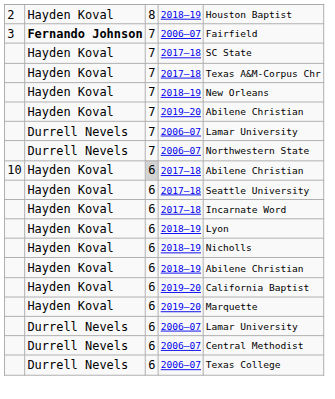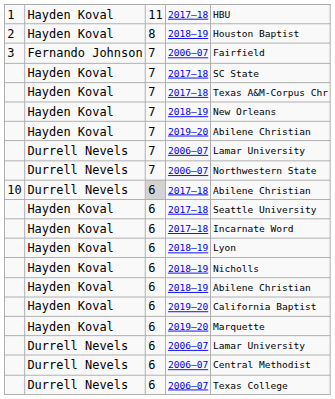 <table class="wikitable">
 <tr>
+</tr>
+<tr>
+<td>1</td>
+<td>Hayden Koval</td>
+<td>11</td>
+<td style="font-size:80%;"><a href='#'>2017–18</a></td>
+<td style="font-size:80%;">HBU</td>
 </tr>
 <tr>
 <td>2</td>
 <td>Hayden Koval</td>
 <td>8</td>
 <td style="font-size:80%;"><a href='#'>2018–19</a></td>
 <td style="font-size:80%;">Houston Baptist</td>
 </tr>
 <tr>
 <td>3</td>
-<td><strong>Fernando Johnson</strong></td>
+<td>Fernando Johnson</td>
 <td>7</td>
 <td style="font-size:80%;"><a href='#'>2006–07</a></td>
 <td style="font-size:80%;">Fairfield</td>
 </tr>
 <tr>
 <td></td>
 <td>Hayden Koval</td>
 <td>7</td>
 <td style="font-size:80%;"><a href='#'>2017–18</a></td>
 <td style="font-size:80%;">SC State</td>
 </tr>
 <tr>
 <td></td>
 <td>Hayden Koval</td>
 <td>7</td>
 <td style="font-size:80%;"><a href='#'>2017–18</a></td>
 <td style="font-size:80%;">Texas A&M-Corpus Chr</td>
 </tr>
 <tr>
 <td></td>
 <td>Hayden Koval</td>
 <td>7</td>
 <td style="font-size:80%;"><a href='#'>2018–19</a></td>
 <td style="font-size:80%;">New Orleans</td>
 </tr>
 <tr>
 <td></td>
 <td>Hayden Koval</td>
 <td>7</td>
 <td style="font-size:80%;"><a href='#'>2019–20</a></td>
 <td style="font-size:80%;">Abilene Christian</td>
 </tr>
 <tr>
 <td></td>
 <td>Durrell Nevels</td>
 <td>7</td>
 <td style="font-size:80%;"><a href='#'>2006–07</a></td>
 <td style="font-size:80%;">Lamar University</td>
 </tr>
 <tr>
 <td></td>
 <td>Durrell Nevels</td>
 <td>7</td>
 <td style="font-size:80%;"><a href='#'>2006–07</a></td>
 <td style="font-size:80%;">Northwestern State</td>
 </tr>
 <tr>
 <td>10</td>
-<td>Hayden Koval</td>
+<td>Durrell Nevels</td>
 <td style="background: lightgrey;">6</td>
 <td style="font-size:80%;"><a href='#'>2017–18</a></td>
 <td style="font-size:80%;">Abilene Christian</td>
 </tr>
 <tr>
 <td></td>
 <td>Hayden Koval</td>
 <td>6</td>
 <td style="font-size:80%;"><a href='#'>2017–18</a></td>
 <td style="font-size:80%;">Seattle University</td>
 </tr>
 <tr>
 <td></td>
 <td>Hayden Koval</td>
 <td>6</td>
 <td style="font-size:80%;"><a href='#'>2017–18</a></td>
 <td style="font-size:80%;">Incarnate Word</td>
 </tr>
 <tr>
 <td></td>
 <td>Hayden Koval</td>
 <td>6</td>
 <td style="font-size:80%;"><a href='#'>2018–19</a></td>
 <td style="font-size:80%;">Lyon</td>
 </tr>
 <tr>
 <td></td>
 <td>Hayden Koval</td>
 <td>6</td>
 <td style="font-size:80%;"><a href='#'>2018–19</a></td>
 <td style="font-size:80%;">Nicholls</td>
 </tr>
 <tr>
 <td></td>
 <td>Hayden Koval</td>
 <td>6</td>
 <td style="font-size:80%;"><a href='#'>2018–19</a></td>
 <td style="font-size:80%;">Abilene Christian</td>
 </tr>
 <tr>
 <td></td>
 <td>Hayden Koval</td>
 <td>6</td>
 <td style="font-size:80%;"><a href='#'>2019–20</a></td>
 <td style="font-size:80%;">California Baptist</td>
 </tr>
 <tr>
 <td></td>
 <td>Hayden Koval</td>
 <td>6</td>
 <td style="font-size:80%;"><a href='#'>2019–20</a></td>
 <td style="font-size:80%;">Marquette</td>
 </tr>
 <tr>
 <td></td>
 <td>Durrell Nevels</td>
 <td>6</td>
 <td style="font-size:80%;"><a href='#'>2006–07</a></td>
 <td style="font-size:80%;">Lamar University</td>
 </tr>
 <tr>
 <td></td>
 <td>Durrell Nevels</td>
 <td>6</td>
 <td style="font-size:80%;"><a href='#'>2006–07</a></td>
 <td style="font-size:80%;">Central Methodist</td>
 </tr>
 <tr>
 <td></td>
 <td>Durrell Nevels</td>
 <td>6</td>
 <td style="font-size:80%;"><a href='#'>2006–07</a></td>
 <td style="font-size:80%;">Texas College</td>
 </tr>
 </table>
